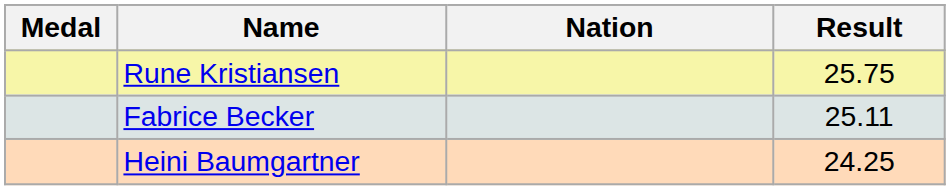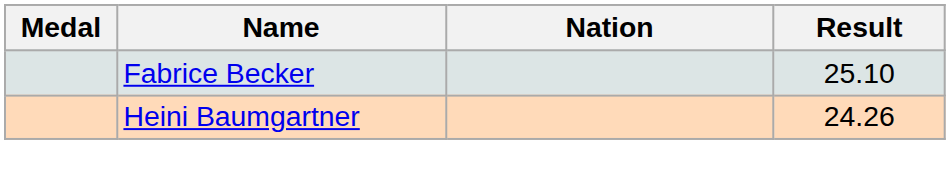 <table class=wikitable style="border:1px solid #AAAAAA;font-size:90%">
 <tr bgcolor="#E4E4E4">
 <th width=50>Medal</th>
 <th width=160>Name</th>
 <th width=160>Nation</th>
 <th width=80>Result</th>
 </tr>
-<tr bgcolor="#F7F6A8">
-<td align="center"></td>
-<td><a href='#'>Rune Kristiansen</a></td>
-<td></td>
-<td align="center">25.75</td>
-</tr>
 <tr bgcolor="#DCE5E5">
 <td align="center"></td>
 <td><a href='#'>Fabrice Becker</a></td>
 <td></td>
-<td align="center">25.11</td>
+<td align="center">25.10</td>
 </tr>
 <tr bgcolor="#FFDAB9">
 <td align="center"></td>
 <td><a href='#'>Heini Baumgartner</a></td>
 <td></td>
-<td align="center">24.25</td>
+<td align="center">24.26</td>
 </tr>
 </table>
